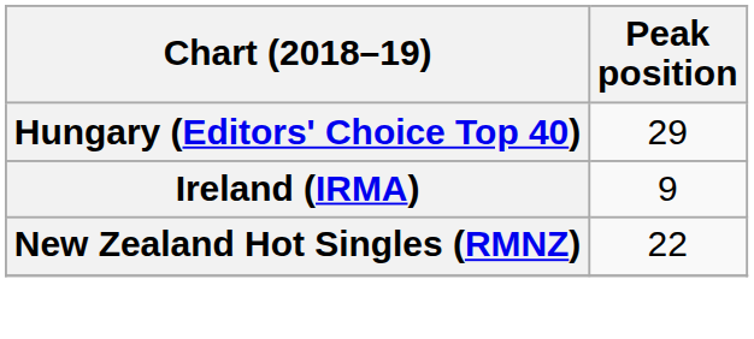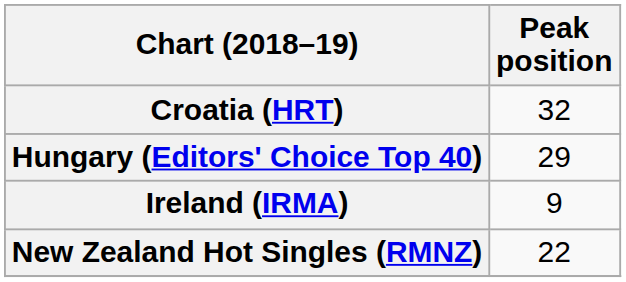 <table class="wikitable sortable plainrowheaders" style="text-align:center">
 <tr>
 <th scope="col">Chart (2018–19)</th>
 <th scope="col">Peak<br>position</th>
+</tr>
+<tr>
+<th scope="row">Croatia (<a href='#'>HRT</a>)</th>
+<td>32</td>
 </tr>
 <tr>
 <th scope="row">Hungary (<a href='#'>Editors' Choice Top 40</a>)</th>
 <td>29</td>
 </tr>
 <tr>
 <th scope="row">Ireland (<a href='#'>IRMA</a>)</th>
 <td>9</td>
 </tr>
 <tr>
 <th scope="row">New Zealand Hot Singles (<a href='#'>RMNZ</a>)</th>
 <td>22</td>
 </tr>
 <tr>
 </tr>
 <tr>
 </tr>
 <tr>
 </tr>
 </table>
